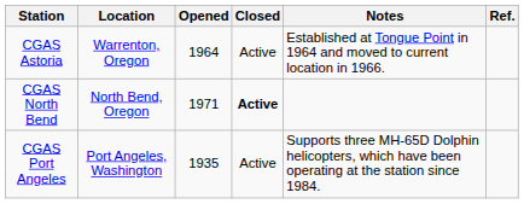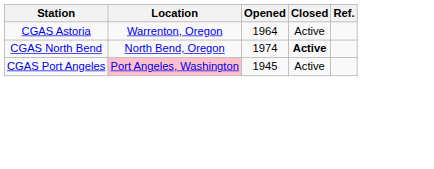 <table class="wikitable sortable" style="text-align:center;">
 <tr>
 <th>Station</th>
 <th>Location</th>
 <th>Opened</th>
 <th>Closed</th>
-<th class="unsortable">Notes</th>
 <th class="unsortable">Ref.</th>
 </tr>
 <tr>
 <td><a href='#'>CGAS Astoria</a></td>
 <td><a href='#'>Warrenton, Oregon</a></td>
 <td>1964</td>
 <td>Active</td>
-<td style="text-align:left;">Established at <a href='#'>Tongue Point</a> in 1964 and moved to current location in 1966.</td>
 <td></td>
 </tr>
 <tr>
 <td><a href='#'>CGAS North Bend</a></td>
 <td><a href='#'>North Bend, Oregon</a></td>
-<td>1971</td>
+<td>1974</td>
 <td><strong>Active</strong></td>
-<td style="text-align:left;"></td>
 <td></td>
 </tr>
 <tr>
 <td><a href='#'>CGAS Port Angeles</a></td>
-<td><a href='#'>Port Angeles, Washington</a></td>
-<td>1935</td>
+<td style="background: pink;"><a href='#'>Port Angeles, Washington</a></td>
+<td>1945</td>
 <td>Active</td>
-<td style="text-align:left;">Supports three MH-65D Dolphin helicopters, which have been operating at the station since 1984.</td>
 <td></td>
 </tr>
 </table>
